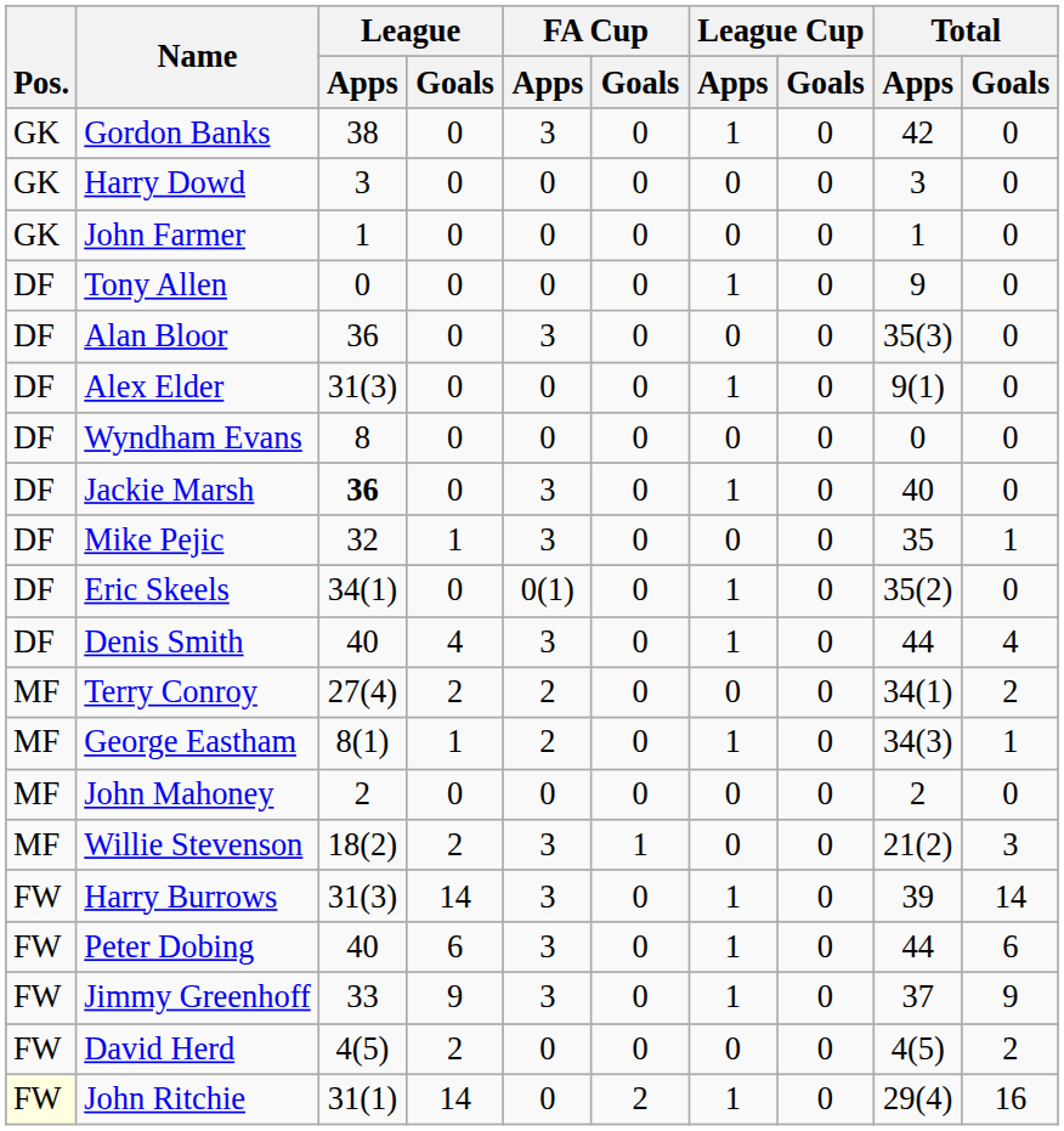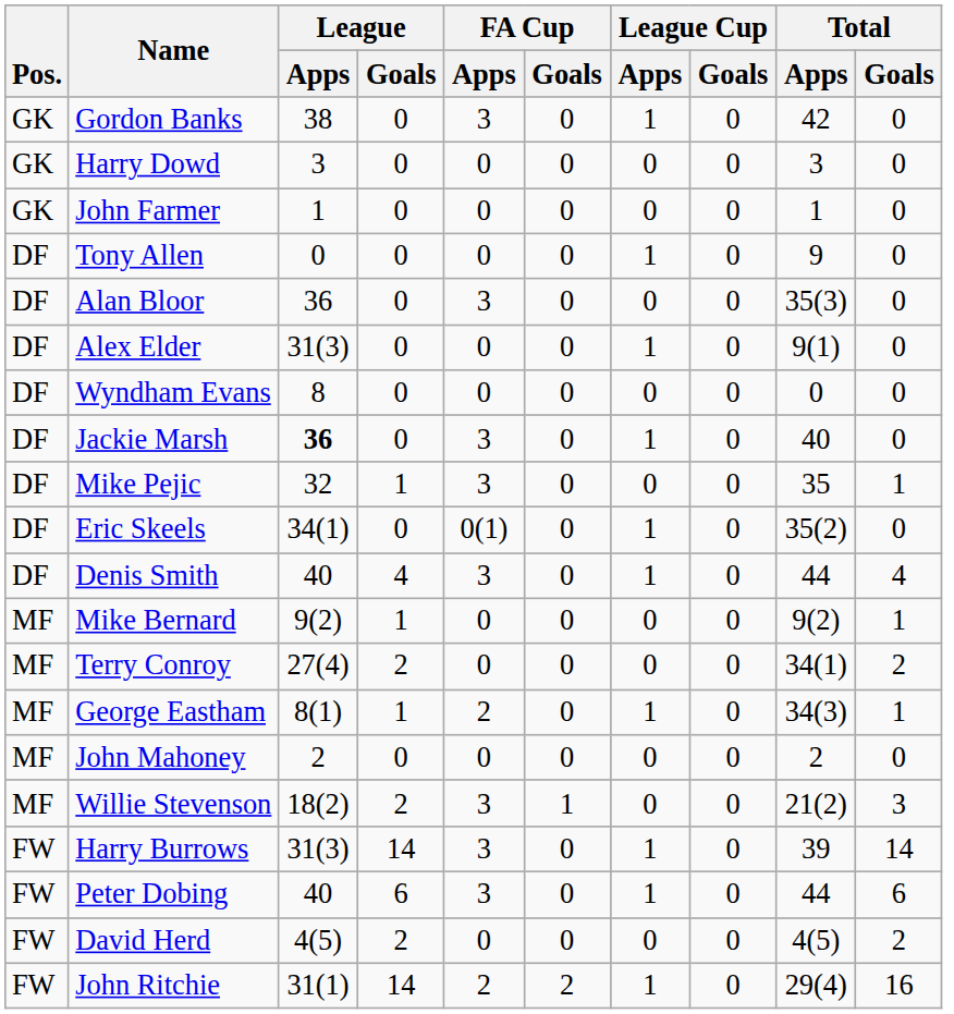 <table class="wikitable" style="text-align:center">
 <tr>
 <th rowspan="2" valign="bottom">Pos.</th>
 <th rowspan="2">Name</th>
 <th colspan="2" width="85">League</th>
 <th colspan="2" width="85">FA Cup</th>
 <th colspan="2" width="85">League Cup</th>
 <th colspan="2" width="85">Total</th>
 </tr>
 <tr>
 <th>Apps</th>
 <th>Goals</th>
 <th>Apps</th>
 <th>Goals</th>
 <th>Apps</th>
 <th>Goals</th>
 <th>Apps</th>
 <th>Goals</th>
 </tr>
 <tr>
 <td align="left">GK</td>
 <td align="left"> <a href='#'>Gordon Banks</a></td>
 <td>38</td>
 <td>0</td>
 <td>3</td>
 <td>0</td>
 <td>1</td>
 <td>0</td>
 <td>42</td>
 <td>0</td>
 </tr>
 <tr>
 <td align="left">GK</td>
 <td align="left"> <a href='#'>Harry Dowd</a></td>
 <td>3</td>
 <td>0</td>
 <td>0</td>
 <td>0</td>
 <td>0</td>
 <td>0</td>
 <td>3</td>
 <td>0</td>
 </tr>
 <tr>
 <td align="left">GK</td>
 <td align="left"> <a href='#'>John Farmer</a></td>
 <td>1</td>
 <td>0</td>
 <td>0</td>
 <td>0</td>
 <td>0</td>
 <td>0</td>
 <td>1</td>
 <td>0</td>
 </tr>
 <tr>
 <td align="left">DF</td>
 <td align="left"> <a href='#'>Tony Allen</a></td>
 <td>0</td>
 <td>0</td>
 <td>0</td>
 <td>0</td>
 <td>1</td>
 <td>0</td>
 <td>9</td>
 <td>0</td>
 </tr>
 <tr>
 <td align="left">DF</td>
 <td align="left"> <a href='#'>Alan Bloor</a></td>
 <td>36</td>
 <td>0</td>
 <td>3</td>
 <td>0</td>
 <td>0</td>
 <td>0</td>
 <td>35(3)</td>
 <td>0</td>
 </tr>
 <tr>
 <td align="left">DF</td>
 <td align="left"> <a href='#'>Alex Elder</a></td>
 <td>31(3)</td>
 <td>0</td>
 <td>0</td>
 <td>0</td>
 <td>1</td>
 <td>0</td>
 <td>9(1)</td>
 <td>0</td>
 </tr>
 <tr>
 <td align="left">DF</td>
 <td align="left"> <a href='#'>Wyndham Evans</a></td>
 <td>8</td>
 <td>0</td>
 <td>0</td>
 <td>0</td>
 <td>0</td>
 <td>0</td>
 <td>0</td>
 <td>0</td>
 </tr>
 <tr>
 <td align="left">DF</td>
 <td align="left"> <a href='#'>Jackie Marsh</a></td>
 <td><strong>36</strong></td>
 <td>0</td>
 <td>3</td>
 <td>0</td>
 <td>1</td>
 <td>0</td>
 <td>40</td>
 <td>0</td>
 </tr>
 <tr>
 <td align="left">DF</td>
 <td align="left"> <a href='#'>Mike Pejic</a></td>
 <td>32</td>
 <td>1</td>
 <td>3</td>
 <td>0</td>
 <td>0</td>
 <td>0</td>
 <td>35</td>
 <td>1</td>
 </tr>
 <tr>
 <td align="left">DF</td>
 <td align="left"> <a href='#'>Eric Skeels</a></td>
 <td>34(1)</td>
 <td>0</td>
 <td>0(1)</td>
 <td>0</td>
 <td>1</td>
 <td>0</td>
 <td>35(2)</td>
 <td>0</td>
 </tr>
 <tr>
 <td align="left">DF</td>
 <td align="left"> <a href='#'>Denis Smith</a></td>
 <td>40</td>
 <td>4</td>
 <td>3</td>
 <td>0</td>
 <td>1</td>
 <td>0</td>
 <td>44</td>
 <td>4</td>
 </tr>
 <tr>
 <td align="left">MF</td>
+<td align="left"> <a href='#'>Mike Bernard</a></td>
+<td>9(2)</td>
+<td>1</td>
+<td>0</td>
+<td>0</td>
+<td>0</td>
+<td>0</td>
+<td>9(2)</td>
+<td>1</td>
+</tr>
+<tr>
+<td align="left">MF</td>
 <td align="left"> <a href='#'>Terry Conroy</a></td>
 <td>27(4)</td>
 <td>2</td>
-<td>2</td>
+<td>0</td>
 <td>0</td>
 <td>0</td>
 <td>0</td>
 <td>34(1)</td>
 <td>2</td>
 </tr>
 <tr>
 <td align="left">MF</td>
 <td align="left"> <a href='#'>George Eastham</a></td>
 <td>8(1)</td>
 <td>1</td>
 <td>2</td>
 <td>0</td>
 <td>1</td>
 <td>0</td>
 <td>34(3)</td>
 <td>1</td>
 </tr>
 <tr>
 <td align="left">MF</td>
 <td align="left"> <a href='#'>John Mahoney</a></td>
 <td>2</td>
 <td>0</td>
 <td>0</td>
 <td>0</td>
 <td>0</td>
 <td>0</td>
 <td>2</td>
 <td>0</td>
 </tr>
 <tr>
 <td align="left">MF</td>
 <td align="left"> <a href='#'>Willie Stevenson</a></td>
 <td>18(2)</td>
 <td>2</td>
 <td>3</td>
 <td>1</td>
 <td>0</td>
 <td>0</td>
 <td>21(2)</td>
 <td>3</td>
 </tr>
 <tr>
 <td align="left">FW</td>
 <td align="left"> <a href='#'>Harry Burrows</a></td>
 <td>31(3)</td>
 <td>14</td>
 <td>3</td>
 <td>0</td>
 <td>1</td>
 <td>0</td>
 <td>39</td>
 <td>14</td>
 </tr>
 <tr>
 <td align="left">FW</td>
 <td align="left"> <a href='#'>Peter Dobing</a></td>
 <td>40</td>
 <td>6</td>
 <td>3</td>
 <td>0</td>
 <td>1</td>
 <td>0</td>
 <td>44</td>
 <td>6</td>
 </tr>
 <tr>
 <td align="left">FW</td>
-<td align="left"> <a href='#'>Jimmy Greenhoff</a></td>
-<td>33</td>
-<td>9</td>
-<td>3</td>
-<td>0</td>
-<td>1</td>
-<td>0</td>
-<td>37</td>
-<td>9</td>
-</tr>
-<tr>
-<td align="left">FW</td>
 <td align="left"> <a href='#'>David Herd</a></td>
 <td>4(5)</td>
 <td>2</td>
 <td>0</td>
 <td>0</td>
 <td>0</td>
 <td>0</td>
 <td>4(5)</td>
 <td>2</td>
 </tr>
 <tr>
-<td align="left" style="background: lightyellow;">FW</td>
+<td align="left">FW</td>
 <td align="left"> <a href='#'>John Ritchie</a></td>
 <td>31(1)</td>
 <td>14</td>
-<td>0</td>
+<td>2</td>
 <td>2</td>
 <td>1</td>
 <td>0</td>
 <td>29(4)</td>
 <td>16</td>
 </tr>
 </table>
